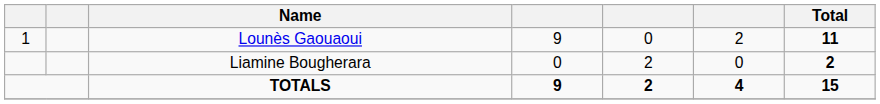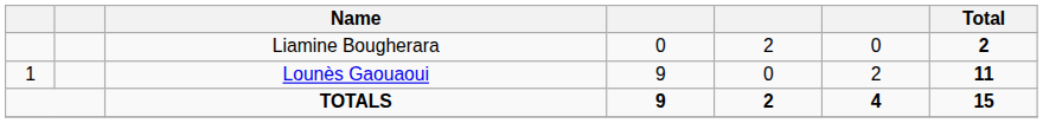 <table class="wikitable sortable alternance"  style="font-size:85%; text-align:center; line-height:14px; width:60%;">
 <tr>
 <th width=15></th>
 <th width=15></th>
 <th width=210>Name</th>
 <th width=40></th>
 <th width=40></th>
 <th width=40></th>
 <th width=40>Total</th>
 </tr>
 <tr>
+<td></td>
+<td></td>
+<td>Liamine Bougherara</td>
+<td>0</td>
+<td>2</td>
+<td>0</td>
+<td><strong>2</strong></td>
+</tr>
+<tr>
 <td>1</td>
 <td></td>
 <td><a href='#'>Lounès Gaouaoui</a></td>
 <td>9</td>
 <td>0</td>
 <td>2</td>
 <td><strong>11</strong></td>
-</tr>
-<tr>
-<td></td>
-<td></td>
-<td>Liamine Bougherara</td>
-<td>0</td>
-<td>2</td>
-<td>0</td>
-<td><strong>2</strong></td>
 </tr>
 <tr>
 <td colspan="2"></td>
 <td><strong>TOTALS</strong></td>
 <td><strong>9</strong></td>
 <td><strong>2</strong></td>
 <td><strong>4</strong></td>
 <td><strong>15</strong></td>
 </tr>
 <tr>
 </tr>
 </table>
